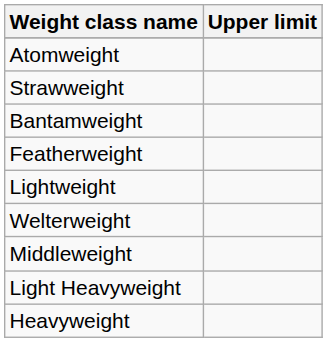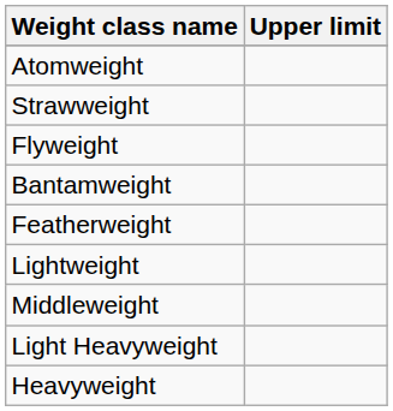 <table class="wikitable" style="font-size:95%;">
 <tr>
 <th>Weight class name</th>
 <th>Upper limit</th>
 </tr>
 <tr>
 </tr>
 <tr align="center">
 <td align="left">Atomweight</td>
 <td></td>
 </tr>
 <tr align="center">
 <td align="left">Strawweight</td>
 <td></td>
 </tr>
 <tr align="center">
+<td align="left">Flyweight</td>
+<td></td>
+</tr>
+<tr align="center">
 <td align="left">Bantamweight</td>
 <td></td>
 </tr>
 <tr align="center">
 <td align="left">Featherweight</td>
 <td></td>
 </tr>
 <tr align="center">
 <td align="left">Lightweight</td>
-<td></td>
-</tr>
-<tr align="center">
-<td align="left">Welterweight</td>
 <td></td>
 </tr>
 <tr align="center">
 <td align="left">Middleweight</td>
 <td></td>
 </tr>
 <tr align="center">
 <td align="left">Light Heavyweight</td>
 <td></td>
 </tr>
 <tr align="center">
 <td align="left">Heavyweight</td>
 <td></td>
 </tr>
 </table>
